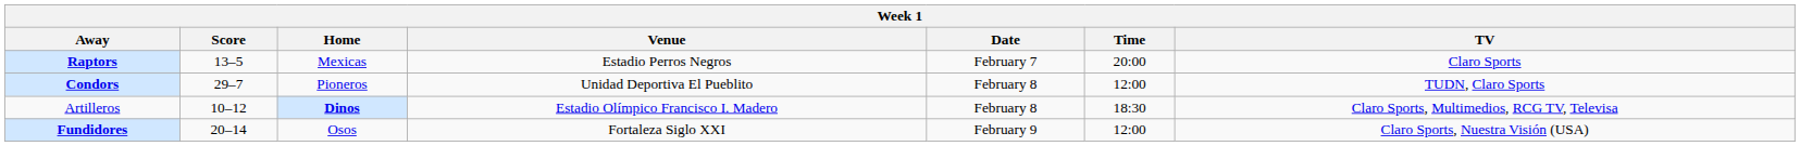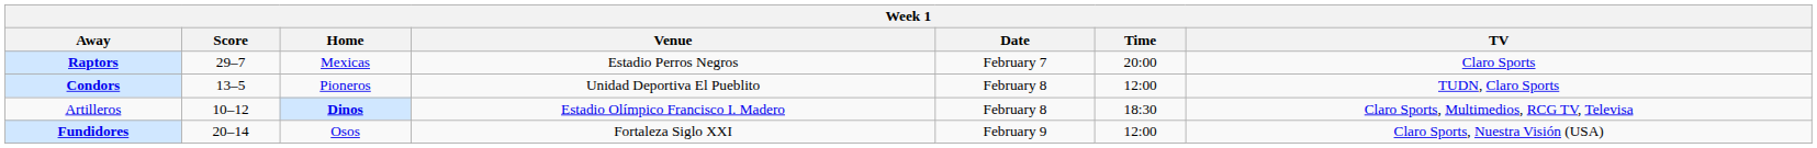 <table class="wikitable mw-collapsible mw-collapsed" style="width:100%;">
 <tr>
 <th colspan="8">Week 1</th>
 </tr>
 <tr>
 <th>Away</th>
 <th>Score</th>
 <th>Home</th>
 <th>Venue</th>
 <th>Date</th>
 <th>Time</th>
 <th>TV</th>
 </tr>
 <tr align="center">
 <td bgcolor="#D0E7FF"><strong><a href='#'>Raptors</a></strong></td>
-<td>13–5</td>
+<td>29–7</td>
 <td><a href='#'>Mexicas</a></td>
 <td>Estadio Perros Negros</td>
 <td>February 7</td>
 <td>20:00</td>
 <td><a href='#'>Claro Sports</a></td>
 </tr>
 <tr align="center">
 <td bgcolor="#D0E7FF"><strong><a href='#'>Condors</a></strong></td>
-<td>29–7</td>
+<td>13–5</td>
 <td><a href='#'>Pioneros</a></td>
 <td>Unidad Deportiva El Pueblito</td>
 <td>February 8</td>
 <td>12:00</td>
 <td><a href='#'>TUDN</a>, <a href='#'>Claro Sports</a></td>
 </tr>
 <tr align="center">
 <td><a href='#'>Artilleros</a></td>
 <td>10–12</td>
 <td bgcolor="#D0E7FF"><strong><a href='#'>Dinos</a></strong></td>
 <td><a href='#'>Estadio Olímpico Francisco I. Madero</a></td>
 <td>February 8</td>
 <td>18:30</td>
 <td><a href='#'>Claro Sports</a>, <a href='#'>Multimedios</a>, <a href='#'>RCG TV</a>, <a href='#'>Televisa</a></td>
 </tr>
 <tr align="center">
 <td bgcolor="#D0E7FF"><strong><a href='#'>Fundidores</a></strong></td>
 <td>20–14</td>
 <td><a href='#'>Osos</a></td>
 <td>Fortaleza Siglo XXI</td>
 <td>February 9</td>
 <td>12:00</td>
 <td><a href='#'>Claro Sports</a>, <a href='#'>Nuestra Visión</a> (USA)</td>
 </tr>
 </table>
